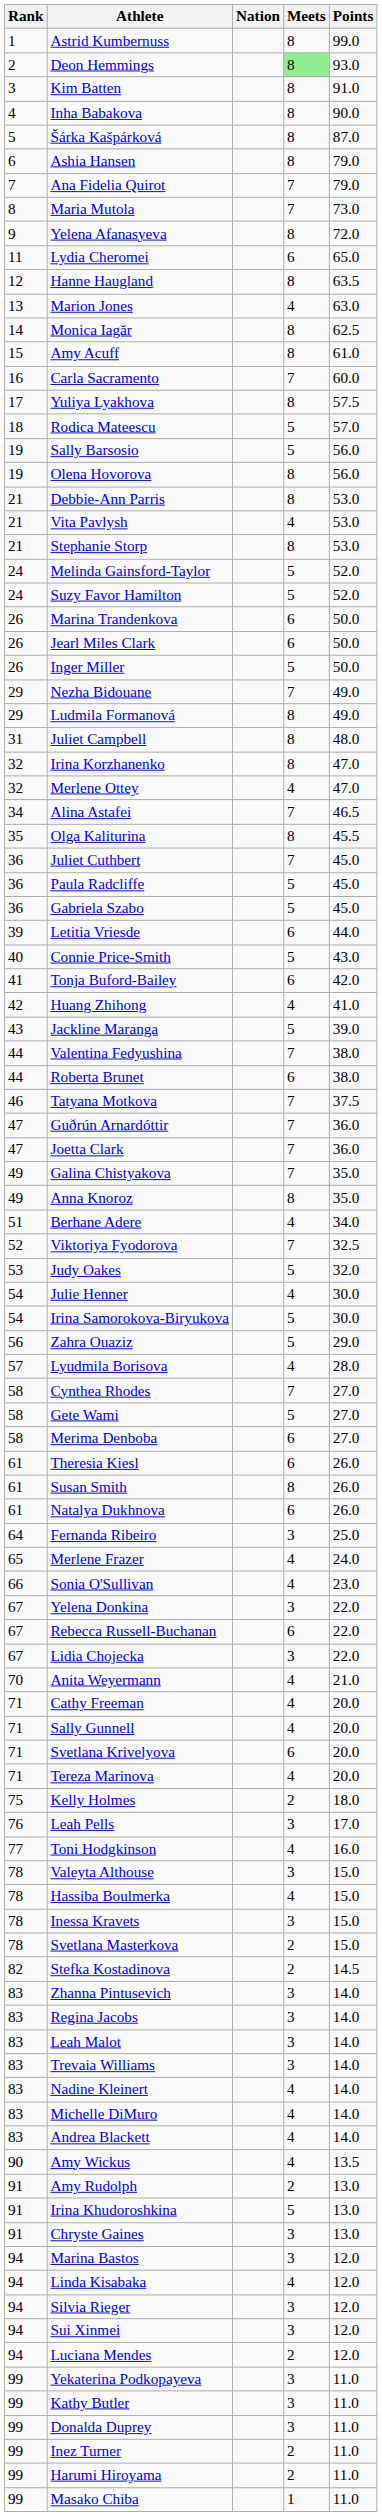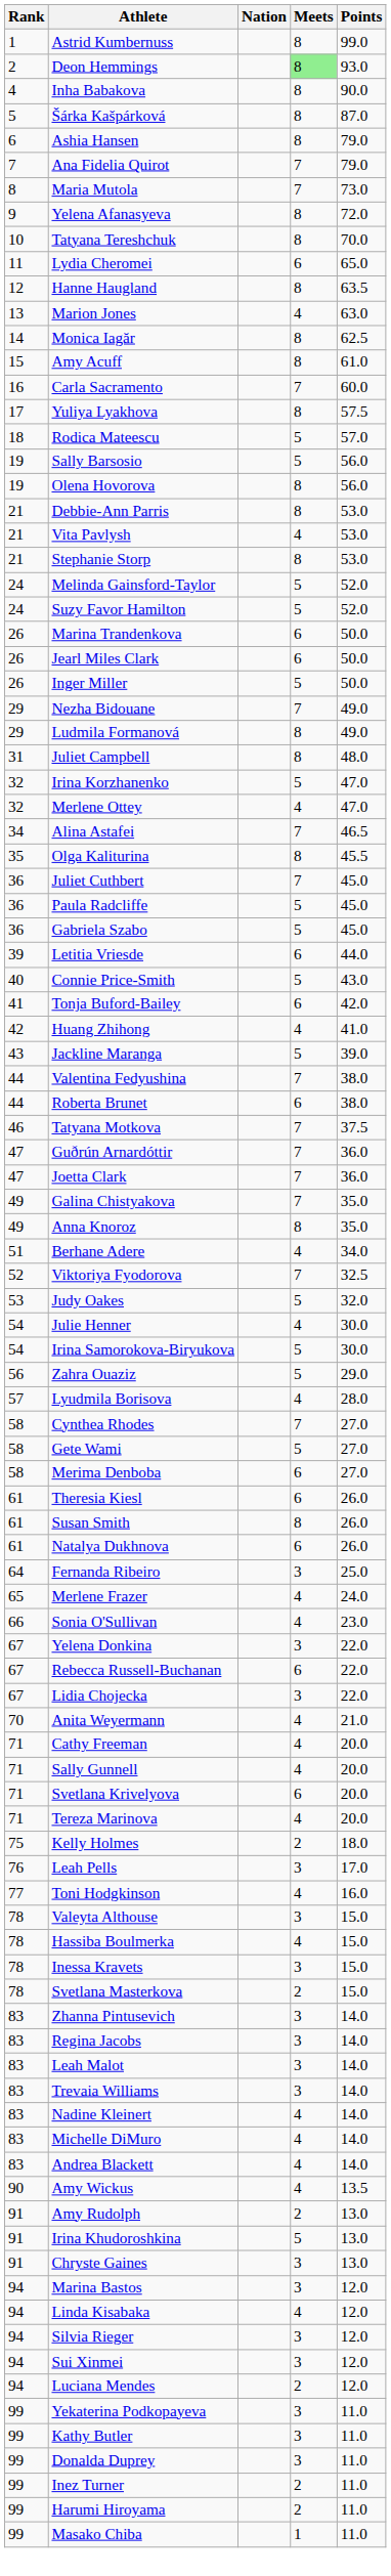 <table class=wikitable>
 <tr>
 <th>Rank</th>
 <th>Athlete</th>
 <th>Nation</th>
 <th>Meets</th>
 <th>Points</th>
 </tr>
 <tr |->
 <td>1</td>
 <td><a href='#'>Astrid Kumbernuss</a></td>
 <td></td>
 <td>8</td>
 <td>99.0</td>
 </tr>
 <tr>
 <td>2</td>
 <td><a href='#'>Deon Hemmings</a></td>
 <td></td>
 <td style="background: lightgreen;">8</td>
 <td>93.0</td>
-</tr>
-<tr>
-<td>3</td>
-<td><a href='#'>Kim Batten</a></td>
-<td></td>
-<td>8</td>
-<td>91.0</td>
 </tr>
 <tr>
 <td>4</td>
 <td><a href='#'>Inha Babakova</a></td>
 <td></td>
 <td>8</td>
 <td>90.0</td>
 </tr>
 <tr>
 <td>5</td>
 <td><a href='#'>Šárka Kašpárková</a></td>
 <td></td>
 <td>8</td>
 <td>87.0</td>
 </tr>
 <tr>
 <td>6</td>
 <td><a href='#'>Ashia Hansen</a></td>
 <td></td>
 <td>8</td>
 <td>79.0</td>
 </tr>
 <tr>
 <td>7</td>
 <td><a href='#'>Ana Fidelia Quirot</a></td>
 <td></td>
 <td>7</td>
 <td>79.0</td>
 </tr>
 <tr>
 <td>8</td>
 <td><a href='#'>Maria Mutola</a></td>
 <td></td>
 <td>7</td>
 <td>73.0</td>
 </tr>
 <tr>
 <td>9</td>
 <td><a href='#'>Yelena Afanasyeva</a></td>
 <td></td>
 <td>8</td>
 <td>72.0</td>
+</tr>
+<tr>
+<td>10</td>
+<td><a href='#'>Tatyana Tereshchuk</a></td>
+<td></td>
+<td>8</td>
+<td>70.0</td>
 </tr>
 <tr>
 <td>11</td>
 <td><a href='#'>Lydia Cheromei</a></td>
 <td></td>
 <td>6</td>
 <td>65.0</td>
 </tr>
 <tr>
 <td>12</td>
 <td><a href='#'>Hanne Haugland</a></td>
 <td></td>
 <td>8</td>
 <td>63.5</td>
 </tr>
 <tr>
 <td>13</td>
 <td><a href='#'>Marion Jones</a></td>
 <td></td>
 <td>4</td>
 <td>63.0</td>
 </tr>
 <tr>
 <td>14</td>
 <td><a href='#'>Monica Iagăr</a></td>
 <td></td>
 <td>8</td>
 <td>62.5</td>
 </tr>
 <tr>
 <td>15</td>
 <td><a href='#'>Amy Acuff</a></td>
 <td></td>
 <td>8</td>
 <td>61.0</td>
 </tr>
 <tr>
 <td>16</td>
 <td><a href='#'>Carla Sacramento</a></td>
 <td></td>
 <td>7</td>
 <td>60.0</td>
 </tr>
 <tr>
 <td>17</td>
 <td><a href='#'>Yuliya Lyakhova</a></td>
 <td></td>
 <td>8</td>
 <td>57.5</td>
 </tr>
 <tr>
 <td>18</td>
 <td><a href='#'>Rodica Mateescu</a></td>
 <td></td>
 <td>5</td>
 <td>57.0</td>
 </tr>
 <tr>
 <td>19</td>
 <td><a href='#'>Sally Barsosio</a></td>
 <td></td>
 <td>5</td>
 <td>56.0</td>
 </tr>
 <tr>
 <td>19</td>
 <td><a href='#'>Olena Hovorova</a></td>
 <td></td>
 <td>8</td>
 <td>56.0</td>
 </tr>
 <tr>
 <td>21</td>
 <td><a href='#'>Debbie-Ann Parris</a></td>
 <td></td>
 <td>8</td>
 <td>53.0</td>
 </tr>
 <tr>
 <td>21</td>
 <td><a href='#'>Vita Pavlysh</a></td>
 <td></td>
 <td>4</td>
 <td>53.0</td>
 </tr>
 <tr>
 <td>21</td>
 <td><a href='#'>Stephanie Storp</a></td>
 <td></td>
 <td>8</td>
 <td>53.0</td>
 </tr>
 <tr>
 <td>24</td>
 <td><a href='#'>Melinda Gainsford-Taylor</a></td>
 <td></td>
 <td>5</td>
 <td>52.0</td>
 </tr>
 <tr>
 <td>24</td>
 <td><a href='#'>Suzy Favor Hamilton</a></td>
 <td></td>
 <td>5</td>
 <td>52.0</td>
 </tr>
 <tr>
 <td>26</td>
 <td><a href='#'>Marina Trandenkova</a></td>
 <td></td>
 <td>6</td>
 <td>50.0</td>
 </tr>
 <tr>
 <td>26</td>
 <td><a href='#'>Jearl Miles Clark</a></td>
 <td></td>
 <td>6</td>
 <td>50.0</td>
 </tr>
 <tr>
 <td>26</td>
 <td><a href='#'>Inger Miller</a></td>
 <td></td>
 <td>5</td>
 <td>50.0</td>
 </tr>
 <tr>
 <td>29</td>
 <td><a href='#'>Nezha Bidouane</a></td>
 <td></td>
 <td>7</td>
 <td>49.0</td>
 </tr>
 <tr>
 <td>29</td>
 <td><a href='#'>Ludmila Formanová</a></td>
 <td></td>
 <td>8</td>
 <td>49.0</td>
 </tr>
 <tr>
 <td>31</td>
 <td><a href='#'>Juliet Campbell</a></td>
 <td></td>
 <td>8</td>
 <td>48.0</td>
 </tr>
 <tr>
 <td>32</td>
 <td><a href='#'>Irina Korzhanenko</a></td>
 <td></td>
-<td>8</td>
+<td>5</td>
 <td>47.0</td>
 </tr>
 <tr>
 <td>32</td>
 <td><a href='#'>Merlene Ottey</a></td>
 <td></td>
 <td>4</td>
 <td>47.0</td>
 </tr>
 <tr>
 <td>34</td>
 <td><a href='#'>Alina Astafei</a></td>
 <td></td>
 <td>7</td>
 <td>46.5</td>
 </tr>
 <tr>
 <td>35</td>
 <td><a href='#'>Olga Kaliturina</a></td>
 <td></td>
 <td>8</td>
 <td>45.5</td>
 </tr>
 <tr>
 <td>36</td>
 <td><a href='#'>Juliet Cuthbert</a></td>
 <td></td>
 <td>7</td>
 <td>45.0</td>
 </tr>
 <tr>
 <td>36</td>
 <td><a href='#'>Paula Radcliffe</a></td>
 <td></td>
 <td>5</td>
 <td>45.0</td>
 </tr>
 <tr>
 <td>36</td>
 <td><a href='#'>Gabriela Szabo</a></td>
 <td></td>
 <td>5</td>
 <td>45.0</td>
 </tr>
 <tr>
 <td>39</td>
 <td><a href='#'>Letitia Vriesde</a></td>
 <td></td>
 <td>6</td>
 <td>44.0</td>
 </tr>
 <tr>
 <td>40</td>
 <td><a href='#'>Connie Price-Smith</a></td>
 <td></td>
 <td>5</td>
 <td>43.0</td>
 </tr>
 <tr>
 <td>41</td>
 <td><a href='#'>Tonja Buford-Bailey</a></td>
 <td></td>
 <td>6</td>
 <td>42.0</td>
 </tr>
 <tr>
 <td>42</td>
 <td><a href='#'>Huang Zhihong</a></td>
 <td></td>
 <td>4</td>
 <td>41.0</td>
 </tr>
 <tr>
 <td>43</td>
 <td><a href='#'>Jackline Maranga</a></td>
 <td></td>
 <td>5</td>
 <td>39.0</td>
 </tr>
 <tr>
 <td>44</td>
 <td><a href='#'>Valentina Fedyushina</a></td>
 <td></td>
 <td>7</td>
 <td>38.0</td>
 </tr>
 <tr>
 <td>44</td>
 <td><a href='#'>Roberta Brunet</a></td>
 <td></td>
 <td>6</td>
 <td>38.0</td>
 </tr>
 <tr>
 <td>46</td>
 <td><a href='#'>Tatyana Motkova</a></td>
 <td></td>
 <td>7</td>
 <td>37.5</td>
 </tr>
 <tr>
 <td>47</td>
 <td><a href='#'>Guðrún Arnardóttir</a></td>
 <td></td>
 <td>7</td>
 <td>36.0</td>
 </tr>
 <tr>
 <td>47</td>
 <td><a href='#'>Joetta Clark</a></td>
 <td></td>
 <td>7</td>
 <td>36.0</td>
 </tr>
 <tr>
 <td>49</td>
 <td><a href='#'>Galina Chistyakova</a></td>
 <td></td>
 <td>7</td>
 <td>35.0</td>
 </tr>
 <tr>
 <td>49</td>
 <td><a href='#'>Anna Knoroz</a></td>
 <td></td>
 <td>8</td>
 <td>35.0</td>
 </tr>
 <tr>
 <td>51</td>
 <td><a href='#'>Berhane Adere</a></td>
 <td></td>
 <td>4</td>
 <td>34.0</td>
 </tr>
 <tr>
 <td>52</td>
 <td><a href='#'>Viktoriya Fyodorova</a></td>
 <td></td>
 <td>7</td>
 <td>32.5</td>
 </tr>
 <tr>
 <td>53</td>
 <td><a href='#'>Judy Oakes</a></td>
 <td></td>
 <td>5</td>
 <td>32.0</td>
 </tr>
 <tr>
 <td>54</td>
 <td><a href='#'>Julie Henner</a></td>
 <td></td>
 <td>4</td>
 <td>30.0</td>
 </tr>
 <tr>
 <td>54</td>
 <td><a href='#'>Irina Samorokova-Biryukova</a></td>
 <td></td>
 <td>5</td>
 <td>30.0</td>
 </tr>
 <tr>
 <td>56</td>
 <td><a href='#'>Zahra Ouaziz</a></td>
 <td></td>
 <td>5</td>
 <td>29.0</td>
 </tr>
 <tr>
 <td>57</td>
 <td><a href='#'>Lyudmila Borisova</a></td>
 <td></td>
 <td>4</td>
 <td>28.0</td>
 </tr>
 <tr>
 <td>58</td>
 <td><a href='#'>Cynthea Rhodes</a></td>
 <td></td>
 <td>7</td>
 <td>27.0</td>
 </tr>
 <tr>
 <td>58</td>
 <td><a href='#'>Gete Wami</a></td>
 <td></td>
 <td>5</td>
 <td>27.0</td>
 </tr>
 <tr>
 <td>58</td>
 <td><a href='#'>Merima Denboba</a></td>
 <td></td>
 <td>6</td>
 <td>27.0</td>
 </tr>
 <tr>
 <td>61</td>
 <td><a href='#'>Theresia Kiesl</a></td>
 <td></td>
 <td>6</td>
 <td>26.0</td>
 </tr>
 <tr>
 <td>61</td>
 <td><a href='#'>Susan Smith</a></td>
 <td></td>
 <td>8</td>
 <td>26.0</td>
 </tr>
 <tr>
 <td>61</td>
 <td><a href='#'>Natalya Dukhnova</a></td>
 <td></td>
 <td>6</td>
 <td>26.0</td>
 </tr>
 <tr>
 <td>64</td>
 <td><a href='#'>Fernanda Ribeiro</a></td>
 <td></td>
 <td>3</td>
 <td>25.0</td>
 </tr>
 <tr>
 <td>65</td>
 <td><a href='#'>Merlene Frazer</a></td>
 <td></td>
 <td>4</td>
 <td>24.0</td>
 </tr>
 <tr>
 <td>66</td>
 <td><a href='#'>Sonia O'Sullivan</a></td>
 <td></td>
 <td>4</td>
 <td>23.0</td>
 </tr>
 <tr>
 <td>67</td>
 <td><a href='#'>Yelena Donkina</a></td>
 <td></td>
 <td>3</td>
 <td>22.0</td>
 </tr>
 <tr>
 <td>67</td>
 <td><a href='#'>Rebecca Russell-Buchanan</a></td>
 <td></td>
 <td>6</td>
 <td>22.0</td>
 </tr>
 <tr>
 <td>67</td>
 <td><a href='#'>Lidia Chojecka</a></td>
 <td></td>
 <td>3</td>
 <td>22.0</td>
 </tr>
 <tr>
 <td>70</td>
 <td><a href='#'>Anita Weyermann</a></td>
 <td></td>
 <td>4</td>
 <td>21.0</td>
 </tr>
 <tr>
 <td>71</td>
 <td><a href='#'>Cathy Freeman</a></td>
 <td></td>
 <td>4</td>
 <td>20.0</td>
 </tr>
 <tr>
 <td>71</td>
 <td><a href='#'>Sally Gunnell</a></td>
 <td></td>
 <td>4</td>
 <td>20.0</td>
 </tr>
 <tr>
 <td>71</td>
 <td><a href='#'>Svetlana Krivelyova</a></td>
 <td></td>
 <td>6</td>
 <td>20.0</td>
 </tr>
 <tr>
 <td>71</td>
 <td><a href='#'>Tereza Marinova</a></td>
 <td></td>
 <td>4</td>
 <td>20.0</td>
 </tr>
 <tr>
 <td>75</td>
 <td><a href='#'>Kelly Holmes</a></td>
 <td></td>
 <td>2</td>
 <td>18.0</td>
 </tr>
 <tr>
 <td>76</td>
 <td><a href='#'>Leah Pells</a></td>
 <td></td>
 <td>3</td>
 <td>17.0</td>
 </tr>
 <tr>
 <td>77</td>
 <td><a href='#'>Toni Hodgkinson</a></td>
 <td></td>
 <td>4</td>
 <td>16.0</td>
 </tr>
 <tr>
 <td>78</td>
 <td><a href='#'>Valeyta Althouse</a></td>
 <td></td>
 <td>3</td>
 <td>15.0</td>
 </tr>
 <tr>
 <td>78</td>
 <td><a href='#'>Hassiba Boulmerka</a></td>
 <td></td>
 <td>4</td>
 <td>15.0</td>
 </tr>
 <tr>
 <td>78</td>
 <td><a href='#'>Inessa Kravets</a></td>
 <td></td>
 <td>3</td>
 <td>15.0</td>
 </tr>
 <tr>
 <td>78</td>
 <td><a href='#'>Svetlana Masterkova</a></td>
 <td></td>
 <td>2</td>
 <td>15.0</td>
 </tr>
 <tr>
-<td>82</td>
-<td><a href='#'>Stefka Kostadinova</a></td>
-<td></td>
-<td>2</td>
-<td>14.5</td>
-</tr>
-<tr>
 <td>83</td>
 <td><a href='#'>Zhanna Pintusevich</a></td>
 <td></td>
 <td>3</td>
 <td>14.0</td>
 </tr>
 <tr>
 <td>83</td>
 <td><a href='#'>Regina Jacobs</a></td>
 <td></td>
 <td>3</td>
 <td>14.0</td>
 </tr>
 <tr>
 <td>83</td>
 <td><a href='#'>Leah Malot</a></td>
 <td></td>
 <td>3</td>
 <td>14.0</td>
 </tr>
 <tr>
 <td>83</td>
 <td><a href='#'>Trevaia Williams</a></td>
 <td></td>
 <td>3</td>
 <td>14.0</td>
 </tr>
 <tr>
 <td>83</td>
 <td><a href='#'>Nadine Kleinert</a></td>
 <td></td>
 <td>4</td>
 <td>14.0</td>
 </tr>
 <tr>
 <td>83</td>
 <td><a href='#'>Michelle DiMuro</a></td>
 <td></td>
 <td>4</td>
 <td>14.0</td>
 </tr>
 <tr>
 <td>83</td>
 <td><a href='#'>Andrea Blackett</a></td>
 <td></td>
 <td>4</td>
 <td>14.0</td>
 </tr>
 <tr>
 <td>90</td>
 <td><a href='#'>Amy Wickus</a></td>
 <td></td>
 <td>4</td>
 <td>13.5</td>
 </tr>
 <tr>
 <td>91</td>
 <td><a href='#'>Amy Rudolph</a></td>
 <td></td>
 <td>2</td>
 <td>13.0</td>
 </tr>
 <tr>
 <td>91</td>
 <td><a href='#'>Irina Khudoroshkina</a></td>
 <td></td>
 <td>5</td>
 <td>13.0</td>
 </tr>
 <tr>
 <td>91</td>
 <td><a href='#'>Chryste Gaines</a></td>
 <td></td>
 <td>3</td>
 <td>13.0</td>
 </tr>
 <tr>
 <td>94</td>
 <td><a href='#'>Marina Bastos</a></td>
 <td></td>
 <td>3</td>
 <td>12.0</td>
 </tr>
 <tr>
 <td>94</td>
 <td><a href='#'>Linda Kisabaka</a></td>
 <td></td>
 <td>4</td>
 <td>12.0</td>
 </tr>
 <tr>
 <td>94</td>
 <td><a href='#'>Silvia Rieger</a></td>
 <td></td>
 <td>3</td>
 <td>12.0</td>
 </tr>
 <tr>
 <td>94</td>
 <td><a href='#'>Sui Xinmei</a></td>
 <td></td>
 <td>3</td>
 <td>12.0</td>
 </tr>
 <tr>
 <td>94</td>
 <td><a href='#'>Luciana Mendes</a></td>
 <td></td>
 <td>2</td>
 <td>12.0</td>
 </tr>
 <tr>
 <td>99</td>
 <td><a href='#'>Yekaterina Podkopayeva</a></td>
 <td></td>
 <td>3</td>
 <td>11.0</td>
 </tr>
 <tr>
 <td>99</td>
 <td><a href='#'>Kathy Butler</a></td>
 <td></td>
 <td>3</td>
 <td>11.0</td>
 </tr>
 <tr>
 <td>99</td>
 <td><a href='#'>Donalda Duprey</a></td>
 <td></td>
 <td>3</td>
 <td>11.0</td>
 </tr>
 <tr>
 <td>99</td>
 <td><a href='#'>Inez Turner</a></td>
 <td></td>
 <td>2</td>
 <td>11.0</td>
 </tr>
 <tr>
 <td>99</td>
 <td><a href='#'>Harumi Hiroyama</a></td>
 <td></td>
 <td>2</td>
 <td>11.0</td>
 </tr>
 <tr>
 <td>99</td>
 <td><a href='#'>Masako Chiba</a></td>
 <td></td>
 <td>1</td>
 <td>11.0</td>
 </tr>
 </table>
